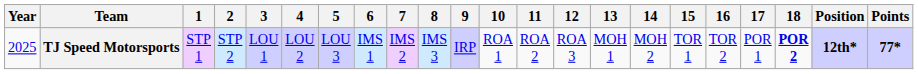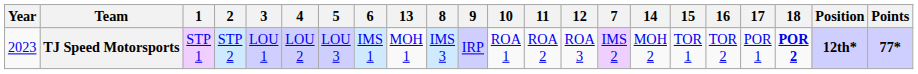 <table class="wikitable" style="text-align:center; font-size:85%">
 <tr>
 <th>Year</th>
 <th>Team</th>
 <th>1</th>
 <th>2</th>
 <th>3</th>
 <th>4</th>
 <th>5</th>
 <th>6</th>
-<th>7</th>
+<th>13</th>
 <th>8</th>
 <th>9</th>
 <th>10</th>
 <th>11</th>
 <th>12</th>
-<th>13</th>
+<th>7</th>
 <th>14</th>
 <th>15</th>
 <th>16</th>
 <th>17</th>
 <th>18</th>
 <th>Position</th>
 <th>Points</th>
 </tr>
 <tr>
-<td><a href='#'>2025</a></td>
+<td><a href='#'>2023</a></td>
 <th nowrap>TJ Speed Motorsports</th>
 <td style="background:#EFCFFF;"><a href='#'>STP<br>1</a><br></td>
 <td style="background:#CFEAFF;"><a href='#'>STP<br>2</a><br></td>
 <td style="background:#CFCFFF;"><a href='#'>LOU<br>1</a><br></td>
 <td style="background:#CFCFFF;"><a href='#'>LOU<br>2</a><br></td>
 <td style="background:#CFCFFF;"><a href='#'>LOU<br>3</a><br></td>
 <td style="background:#CFEAFF;"><a href='#'>IMS<br>1</a><br></td>
-<td style="background:#EFCFFF;"><a href='#'>IMS<br>2</a><br></td>
+<td style="background:#;"><a href='#'>MOH<br>1</a><br></td>
 <td style="background:#CFEAFF;"><a href='#'>IMS<br>3</a><br></td>
 <td style="background:#CFCFFF;"><a href='#'>IRP</a><br></td>
 <td style="background:#;"><a href='#'>ROA<br>1</a><br></td>
 <td style="background:#;"><a href='#'>ROA<br>2</a><br></td>
 <td style="background:#;"><a href='#'>ROA<br>3</a><br></td>
-<td style="background:#;"><a href='#'>MOH<br>1</a><br></td>
+<td style="background:#EFCFFF;"><a href='#'>IMS<br>2</a><br></td>
 <td style="background:#;"><a href='#'>MOH<br>2</a><br></td>
 <td style="background:#;"><a href='#'>TOR<br>1</a><br></td>
 <td style="background:#;"><a href='#'>TOR<br>2</a><br></td>
 <td style="background:#;"><a href='#'>POR<br>1</a><br></td>
 <td style="background:#;"><strong><a href='#'>POR<br>2</a><br></strong></td>
 <th style="background:#CFCFFF;">12th*</th>
 <th style="background:#CFCFFF;">77*</th>
 </tr>
 </table>
